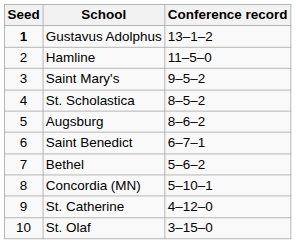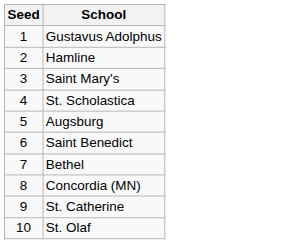 <table class="wikitable">
 <tr>
 <th>Seed</th>
 <th>School</th>
-<th>Conference record</th>
 </tr>
 <tr>
-<td align=center><strong>1</strong></td>
+<td align=center>1</td>
 <td>Gustavus Adolphus</td>
-<td>13–1–2</td>
 </tr>
 <tr>
 <td align=center>2</td>
 <td>Hamline</td>
-<td>11–5–0</td>
 </tr>
 <tr>
 <td align=center>3</td>
 <td>Saint Mary's</td>
-<td>9–5–2</td>
 </tr>
 <tr>
 <td align=center>4</td>
 <td>St. Scholastica</td>
-<td>8–5–2</td>
 </tr>
 <tr>
 <td align=center>5</td>
 <td>Augsburg</td>
-<td>8–6–2</td>
 </tr>
 <tr>
 <td align=center>6</td>
 <td>Saint Benedict</td>
-<td>6–7–1</td>
 </tr>
 <tr>
 <td align=center>7</td>
 <td>Bethel</td>
-<td>5–6–2</td>
 </tr>
 <tr>
 <td align=center>8</td>
 <td>Concordia (MN)</td>
-<td>5–10–1</td>
 </tr>
 <tr>
 <td align=center>9</td>
 <td>St. Catherine</td>
-<td>4–12–0</td>
 </tr>
 <tr>
 <td align=center>10</td>
 <td>St. Olaf</td>
-<td>3–15–0</td>
 </tr>
 </table>
